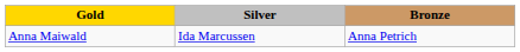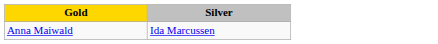 <table class="wikitable" style="text-align:left">
 <tr align="center">
 <td width=200 bgcolor=gold><strong>Gold</strong></td>
 <td width=200 bgcolor=silver><strong>Silver</strong></td>
-<td width=200 bgcolor=CC9966><strong>Bronze</strong></td>
 </tr>
 <tr>
 <td><a href='#'>Anna Maiwald</a><br><em></em></td>
 <td><a href='#'>Ida Marcussen</a><br><em></em></td>
-<td><a href='#'>Anna Petrich</a><br><em></em></td>
 </tr>
 </table>
